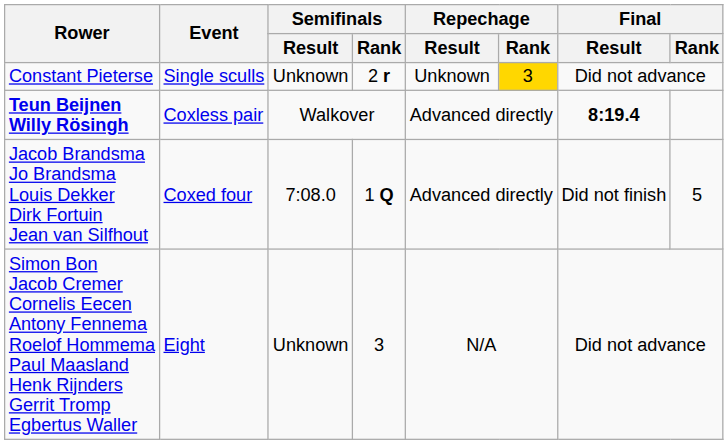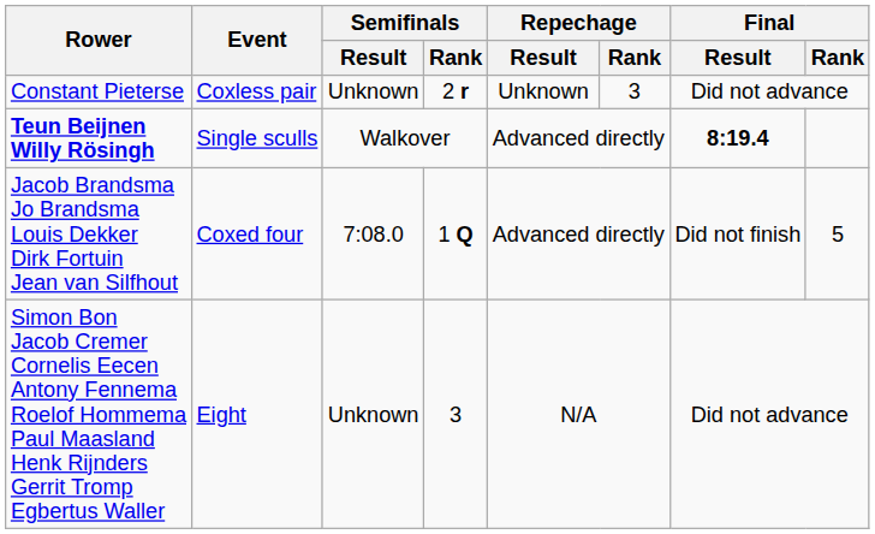 <table class=wikitable style="font-size:90%">
 <tr>
 <th rowspan=2>Rower</th>
 <th rowspan=2>Event</th>
 <th colspan=2>Semifinals</th>
 <th colspan=2>Repechage</th>
 <th colspan=2>Final</th>
 </tr>
 <tr>
 <th>Result</th>
 <th>Rank</th>
 <th>Result</th>
 <th>Rank</th>
 <th>Result</th>
 <th>Rank</th>
 </tr>
 <tr>
 <td><a href='#'>Constant Pieterse</a></td>
-<td><a href='#'>Single sculls</a></td>
+<td><a href='#'>Coxless pair</a></td>
 <td align=center>Unknown</td>
 <td align=center>2 <strong>r</strong></td>
 <td align=center>Unknown</td>
-<td align=center style="background: gold;">3</td>
+<td align=center>3</td>
 <td align=center colspan=2>Did not advance</td>
 </tr>
 <tr>
 <td><strong><a href='#'>Teun Beijnen</a> <br> <a href='#'>Willy Rösingh</a></strong></td>
-<td><a href='#'>Coxless pair</a></td>
+<td><a href='#'>Single sculls</a></td>
 <td align=center colspan=2>Walkover</td>
 <td align=center colspan=2>Advanced directly</td>
 <td align=center><strong>8:19.4</strong></td>
 <td align=center></td>
 </tr>
 <tr>
 <td><a href='#'>Jacob Brandsma</a> <br> <a href='#'>Jo Brandsma</a> <br> <a href='#'>Louis Dekker</a> <br> <a href='#'>Dirk Fortuin</a> <br> <a href='#'>Jean van Silfhout</a></td>
 <td><a href='#'>Coxed four</a></td>
 <td align=center>7:08.0</td>
 <td align=center>1 <strong>Q</strong></td>
 <td align=center colspan=2>Advanced directly</td>
 <td align=center>Did not finish</td>
 <td align=center>5</td>
 </tr>
 <tr>
 <td><a href='#'>Simon Bon</a> <br> <a href='#'>Jacob Cremer</a> <br> <a href='#'>Cornelis Eecen</a> <br> <a href='#'>Antony Fennema</a> <br> <a href='#'>Roelof Hommema</a> <br> <a href='#'>Paul Maasland</a> <br> <a href='#'>Henk Rijnders</a> <br> <a href='#'>Gerrit Tromp</a> <br> <a href='#'>Egbertus Waller</a></td>
 <td><a href='#'>Eight</a></td>
 <td align=center>Unknown</td>
 <td align=center>3</td>
 <td align=center colspan=2>N/A</td>
 <td align=center colspan=2>Did not advance</td>
 </tr>
 </table>
